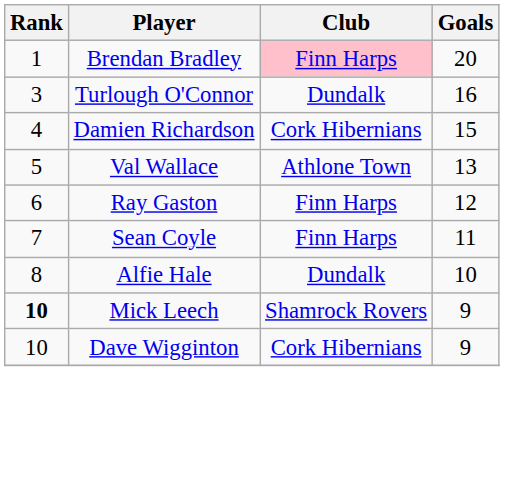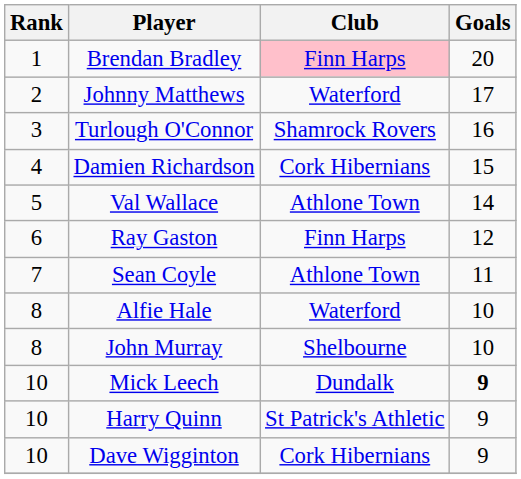 <table class="wikitable" style="text-align:center">
 <tr>
 <th>Rank</th>
 <th>Player</th>
 <th>Club</th>
 <th>Goals</th>
 </tr>
 <tr>
 <td>1</td>
 <td><a href='#'>Brendan Bradley</a></td>
 <td style="background: pink;"><a href='#'>Finn Harps</a></td>
 <td>20</td>
 </tr>
 <tr>
+<td>2</td>
+<td><a href='#'>Johnny Matthews</a></td>
+<td><a href='#'>Waterford</a></td>
+<td>17</td>
+</tr>
+<tr>
 <td>3</td>
 <td><a href='#'>Turlough O'Connor</a></td>
-<td><a href='#'>Dundalk</a></td>
+<td><a href='#'>Shamrock Rovers</a></td>
 <td>16</td>
 </tr>
 <tr>
 <td>4</td>
 <td><a href='#'>Damien Richardson</a></td>
 <td><a href='#'>Cork Hibernians</a></td>
 <td>15</td>
 </tr>
 <tr>
 <td>5</td>
 <td><a href='#'>Val Wallace</a></td>
 <td><a href='#'>Athlone Town</a></td>
-<td>13</td>
+<td>14</td>
 </tr>
 <tr>
 <td>6</td>
 <td><a href='#'>Ray Gaston</a></td>
 <td><a href='#'>Finn Harps</a></td>
 <td>12</td>
 </tr>
 <tr>
 <td>7</td>
 <td><a href='#'>Sean Coyle</a></td>
-<td><a href='#'>Finn Harps</a></td>
+<td><a href='#'>Athlone Town</a></td>
 <td>11</td>
 </tr>
 <tr>
 <td>8</td>
 <td><a href='#'>Alfie Hale</a></td>
-<td><a href='#'>Dundalk</a></td>
+<td><a href='#'>Waterford</a></td>
 <td>10</td>
 </tr>
 <tr>
-<td><strong>10</strong></td>
+<td>8</td>
+<td><a href='#'>John Murray</a></td>
+<td><a href='#'>Shelbourne</a></td>
+<td>10</td>
+</tr>
+<tr>
+<td>10</td>
 <td><a href='#'>Mick Leech</a></td>
-<td><a href='#'>Shamrock Rovers</a></td>
+<td><a href='#'>Dundalk</a></td>
+<td><strong>9</strong></td>
+</tr>
+<tr>
+<td>10</td>
+<td><a href='#'>Harry Quinn</a></td>
+<td><a href='#'>St Patrick's Athletic</a></td>
 <td>9</td>
 </tr>
 <tr>
 <td>10</td>
 <td><a href='#'>Dave Wigginton</a></td>
 <td><a href='#'>Cork Hibernians</a></td>
 <td>9</td>
 </tr>
 <tr>
 </tr>
 </table>
